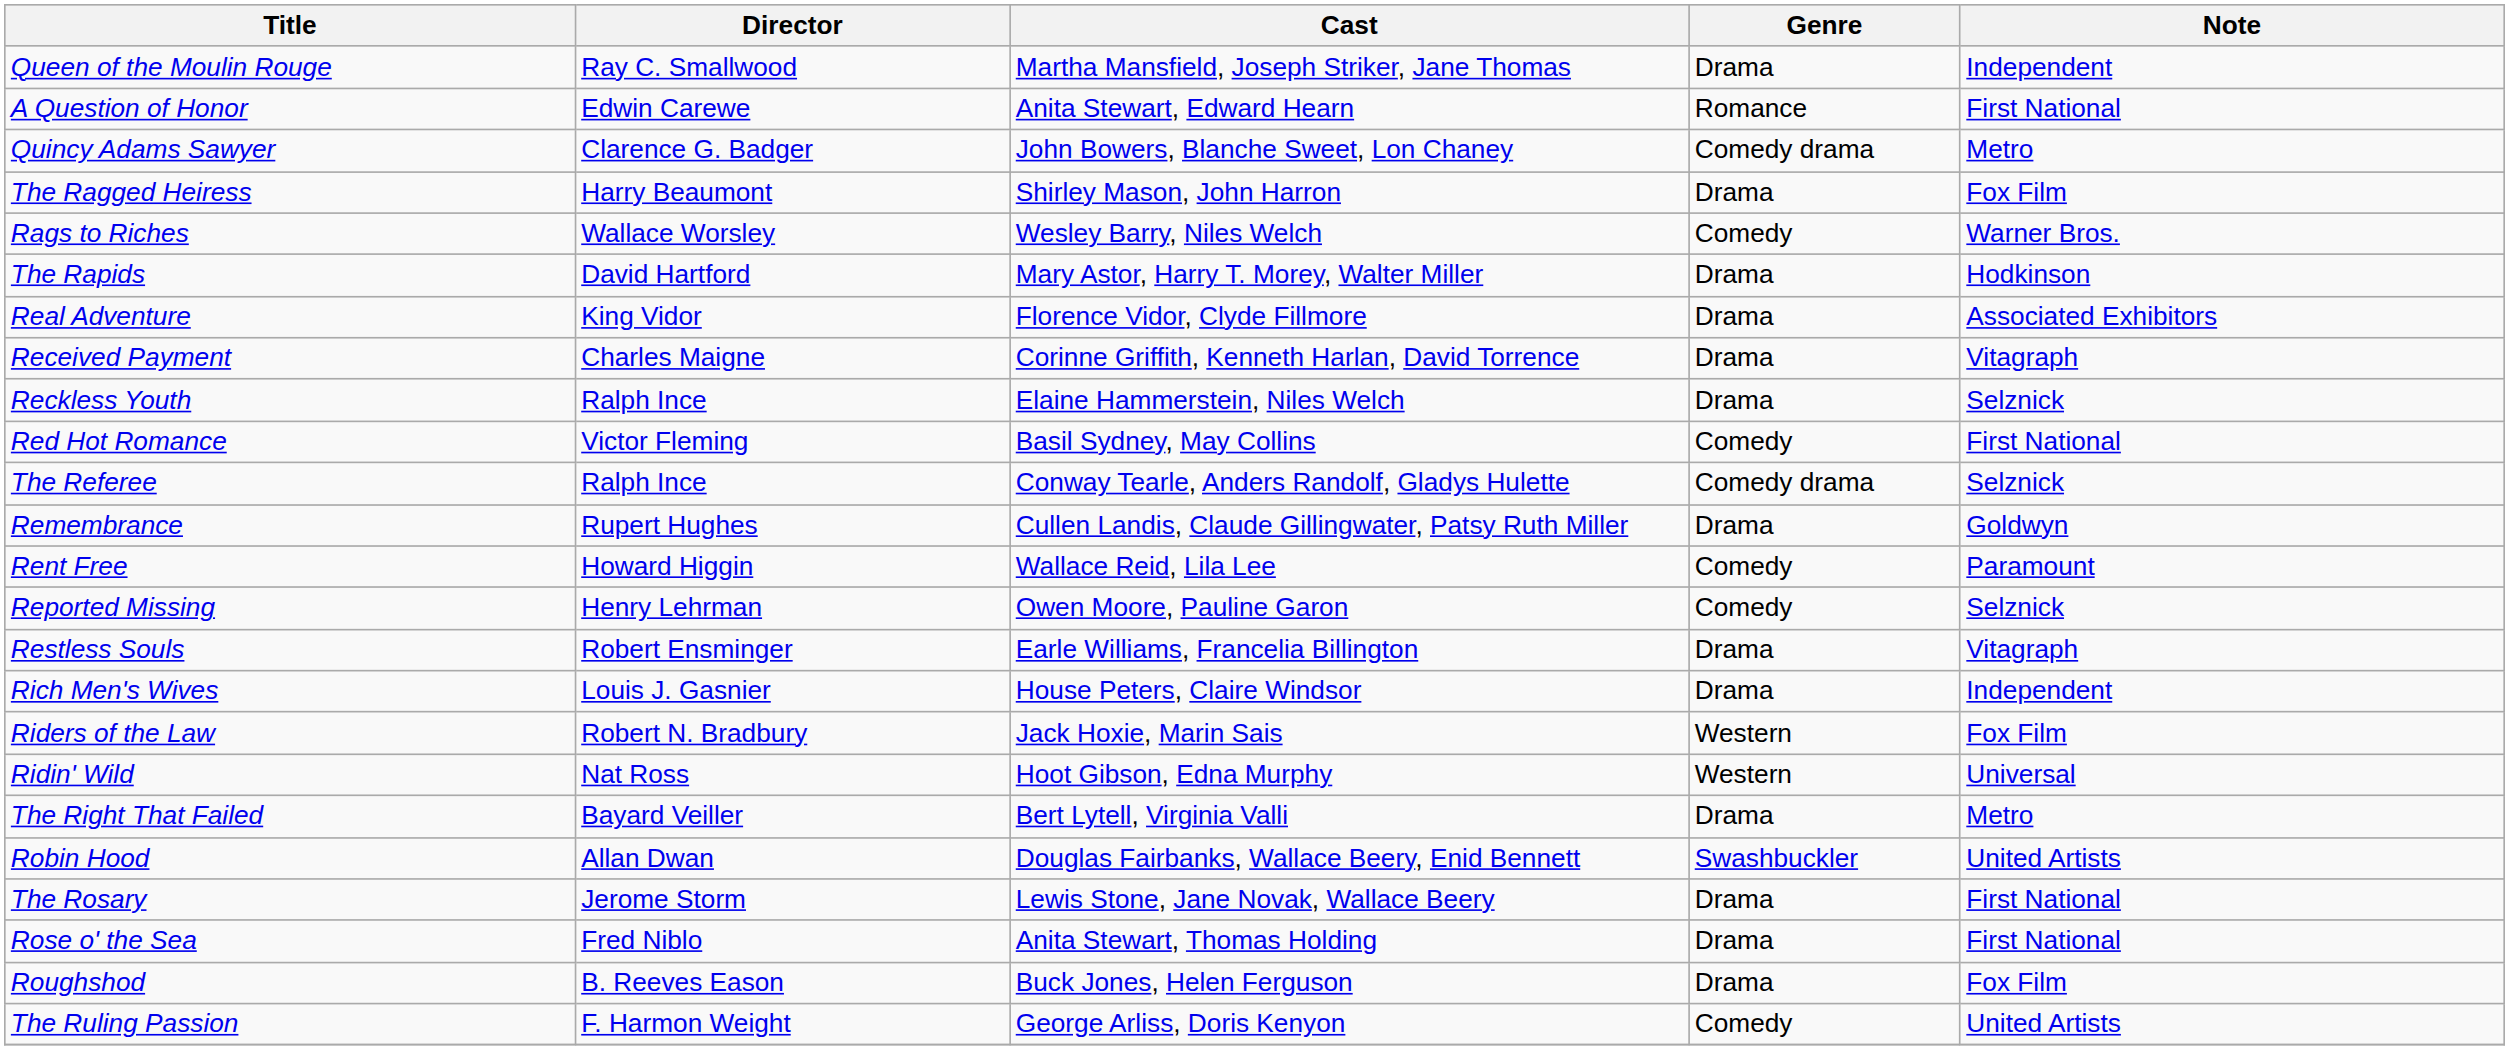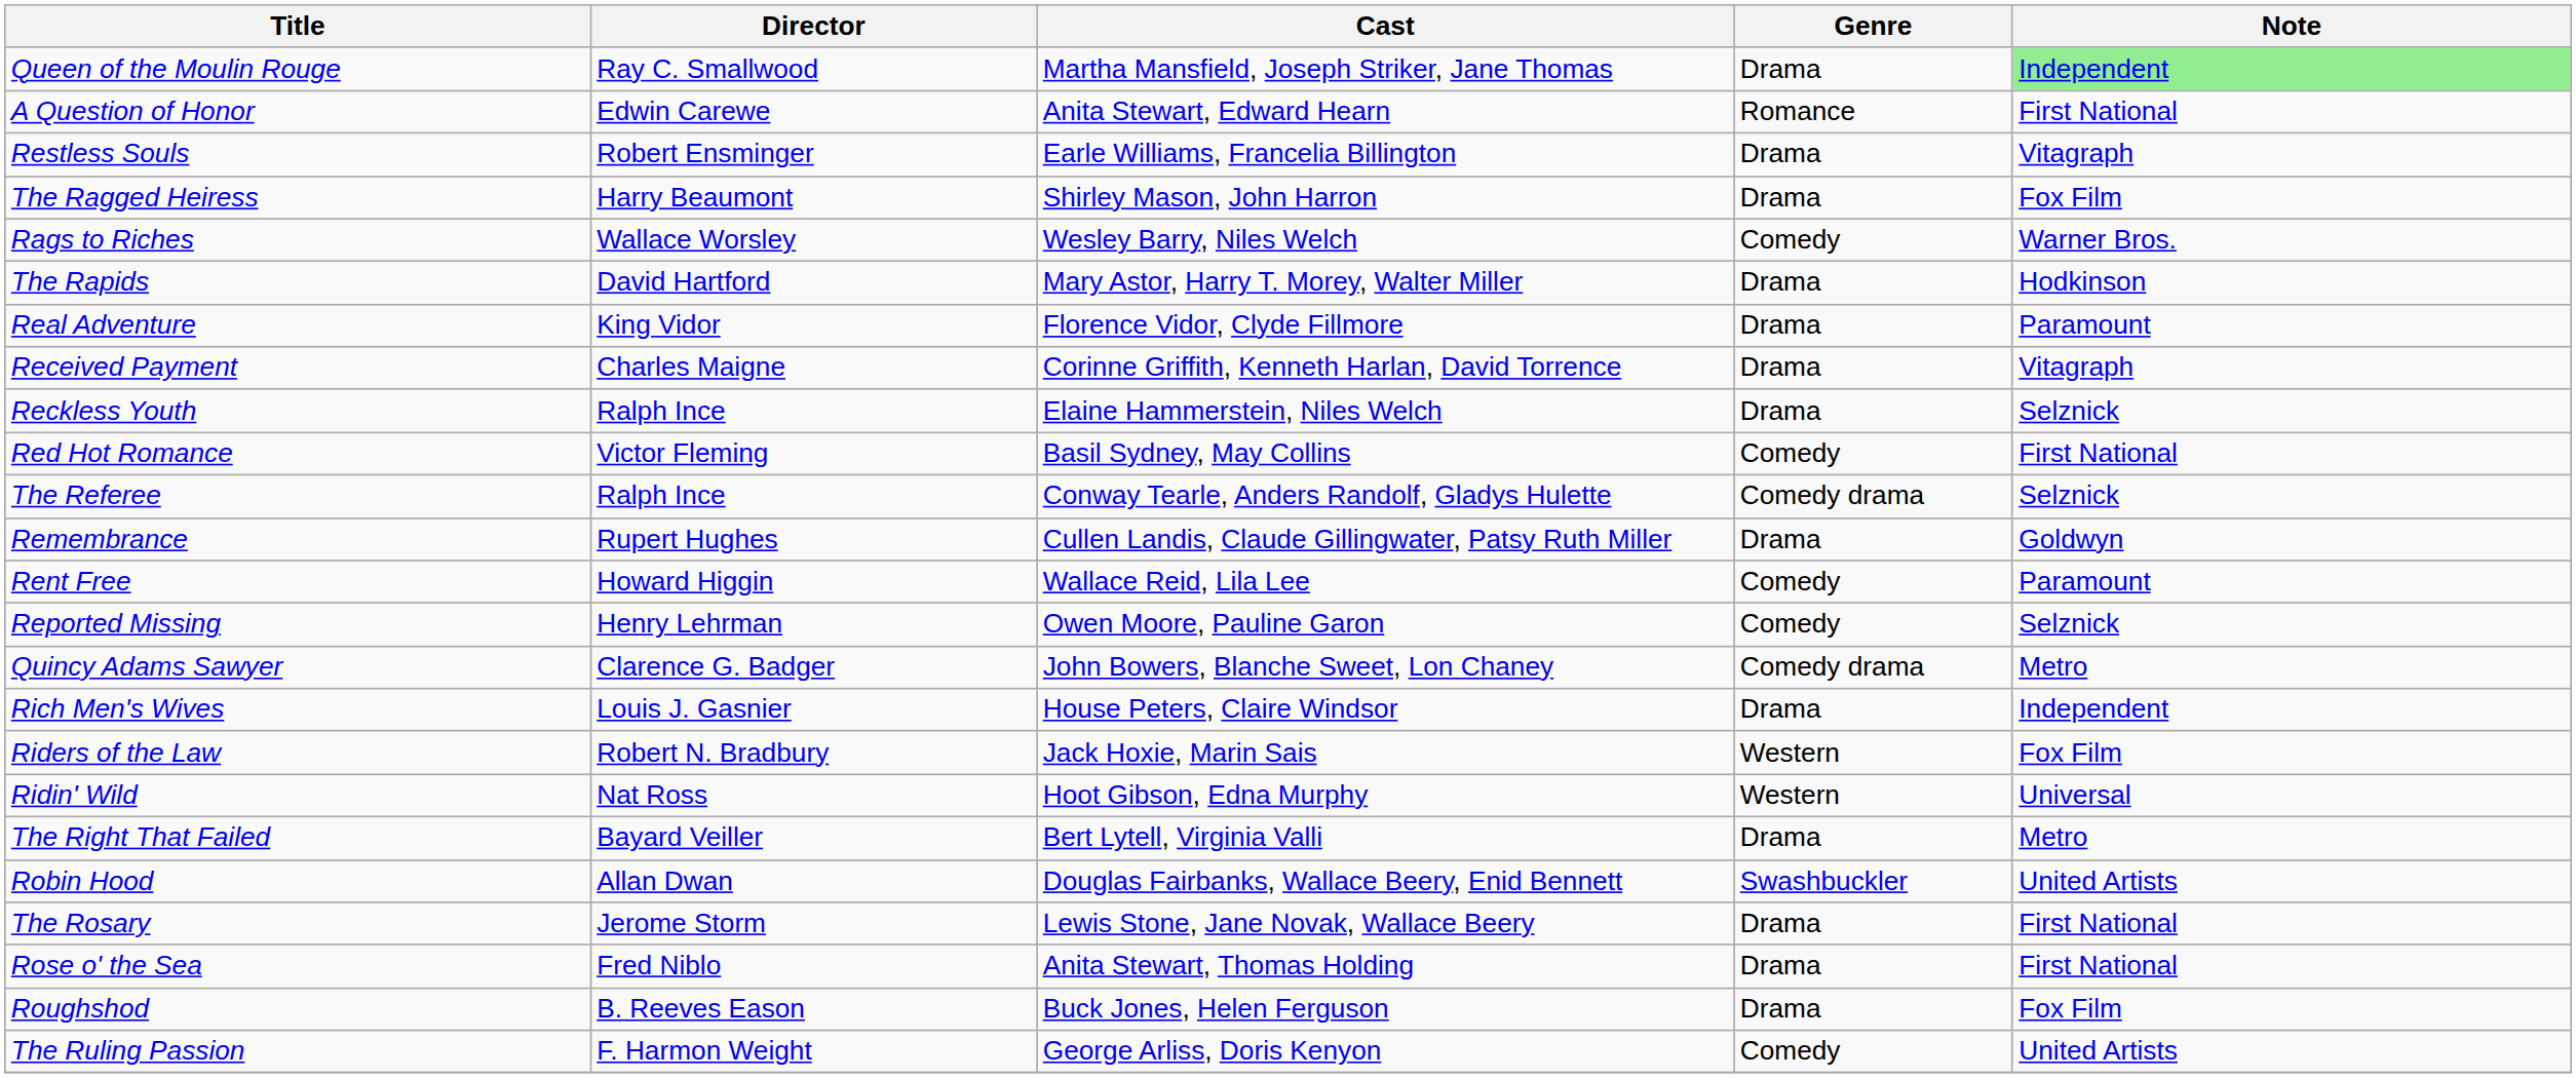 <table class="wikitable">
 <tr>
 <th style="width:21%;">Title</th>
 <th style="width:16%;">Director</th>
 <th style="width:25%;">Cast</th>
 <th style="width:10%;">Genre</th>
 <th style="width:20%;">Note</th>
 </tr>
 <tr>
 <td><em><a href='#'>Queen of the Moulin Rouge</a></em></td>
 <td><a href='#'>Ray C. Smallwood</a></td>
 <td><a href='#'>Martha Mansfield</a>, <a href='#'>Joseph Striker</a>, <a href='#'>Jane Thomas</a></td>
 <td>Drama</td>
-<td><a href='#'>Independent</a></td>
+<td style="background: lightgreen;"><a href='#'>Independent</a></td>
 </tr>
 <tr>
 <td><em><a href='#'>A Question of Honor</a></em></td>
 <td><a href='#'>Edwin Carewe</a></td>
 <td><a href='#'>Anita Stewart</a>, <a href='#'>Edward Hearn</a></td>
 <td>Romance</td>
 <td><a href='#'>First National</a></td>
 </tr>
 <tr>
-<td><em><a href='#'>Quincy Adams Sawyer</a></em></td>
-<td><a href='#'>Clarence G. Badger</a></td>
-<td><a href='#'>John Bowers</a>, <a href='#'>Blanche Sweet</a>, <a href='#'>Lon Chaney</a></td>
-<td>Comedy drama</td>
-<td><a href='#'>Metro</a></td>
+<td><em><a href='#'>Restless Souls</a></em></td>
+<td><a href='#'>Robert Ensminger</a></td>
+<td><a href='#'>Earle Williams</a>, <a href='#'>Francelia Billington</a></td>
+<td>Drama</td>
+<td><a href='#'>Vitagraph</a></td>
 </tr>
 <tr>
 <td><em><a href='#'>The Ragged Heiress</a></em></td>
 <td><a href='#'>Harry Beaumont</a></td>
 <td><a href='#'>Shirley Mason</a>, <a href='#'>John Harron</a></td>
 <td>Drama</td>
 <td><a href='#'>Fox Film</a></td>
 </tr>
 <tr>
 <td><em><a href='#'>Rags to Riches</a></em></td>
 <td><a href='#'>Wallace Worsley</a></td>
 <td><a href='#'>Wesley Barry</a>, <a href='#'>Niles Welch</a></td>
 <td>Comedy</td>
 <td><a href='#'>Warner Bros.</a></td>
 </tr>
 <tr>
 <td><em><a href='#'>The Rapids</a></em></td>
 <td><a href='#'>David Hartford</a></td>
 <td><a href='#'>Mary Astor</a>, <a href='#'>Harry T. Morey</a>, <a href='#'>Walter Miller</a></td>
 <td>Drama</td>
 <td><a href='#'>Hodkinson</a></td>
 </tr>
 <tr>
 <td><em><a href='#'>Real Adventure</a></em></td>
 <td><a href='#'>King Vidor</a></td>
 <td><a href='#'>Florence Vidor</a>, <a href='#'>Clyde Fillmore</a></td>
 <td>Drama</td>
-<td><a href='#'>Associated Exhibitors</a></td>
+<td><a href='#'>Paramount</a></td>
 </tr>
 <tr>
 <td><em><a href='#'>Received Payment</a></em></td>
 <td><a href='#'>Charles Maigne</a></td>
 <td><a href='#'>Corinne Griffith</a>, <a href='#'>Kenneth Harlan</a>, <a href='#'>David Torrence</a></td>
 <td>Drama</td>
 <td><a href='#'>Vitagraph</a></td>
 </tr>
 <tr>
 <td><em><a href='#'>Reckless Youth</a></em></td>
 <td><a href='#'>Ralph Ince</a></td>
 <td><a href='#'>Elaine Hammerstein</a>, <a href='#'>Niles Welch</a></td>
 <td>Drama</td>
 <td><a href='#'>Selznick</a></td>
 </tr>
 <tr>
 <td><em><a href='#'>Red Hot Romance</a></em></td>
 <td><a href='#'>Victor Fleming</a></td>
 <td><a href='#'>Basil Sydney</a>, <a href='#'>May Collins</a></td>
 <td>Comedy</td>
 <td><a href='#'>First National</a></td>
 </tr>
 <tr>
 <td><em><a href='#'>The Referee</a></em></td>
 <td><a href='#'>Ralph Ince</a></td>
 <td><a href='#'>Conway Tearle</a>, <a href='#'>Anders Randolf</a>, <a href='#'>Gladys Hulette</a></td>
 <td>Comedy drama</td>
 <td><a href='#'>Selznick</a></td>
 </tr>
 <tr>
 <td><em><a href='#'>Remembrance</a></em></td>
 <td><a href='#'>Rupert Hughes</a></td>
 <td><a href='#'>Cullen Landis</a>, <a href='#'>Claude Gillingwater</a>, <a href='#'>Patsy Ruth Miller</a></td>
 <td>Drama</td>
 <td><a href='#'>Goldwyn</a></td>
 </tr>
 <tr>
 <td><em><a href='#'>Rent Free</a></em></td>
 <td><a href='#'>Howard Higgin</a></td>
 <td><a href='#'>Wallace Reid</a>, <a href='#'>Lila Lee</a></td>
 <td>Comedy</td>
 <td><a href='#'>Paramount</a></td>
 </tr>
 <tr>
 <td><em><a href='#'>Reported Missing</a></em></td>
 <td><a href='#'>Henry Lehrman</a></td>
 <td><a href='#'>Owen Moore</a>, <a href='#'>Pauline Garon</a></td>
 <td>Comedy</td>
 <td><a href='#'>Selznick</a></td>
 </tr>
 <tr>
-<td><em><a href='#'>Restless Souls</a></em></td>
-<td><a href='#'>Robert Ensminger</a></td>
-<td><a href='#'>Earle Williams</a>, <a href='#'>Francelia Billington</a></td>
-<td>Drama</td>
-<td><a href='#'>Vitagraph</a></td>
+<td><em><a href='#'>Quincy Adams Sawyer</a></em></td>
+<td><a href='#'>Clarence G. Badger</a></td>
+<td><a href='#'>John Bowers</a>, <a href='#'>Blanche Sweet</a>, <a href='#'>Lon Chaney</a></td>
+<td>Comedy drama</td>
+<td><a href='#'>Metro</a></td>
 </tr>
 <tr>
 <td><em><a href='#'>Rich Men's Wives</a></em></td>
 <td><a href='#'>Louis J. Gasnier</a></td>
 <td><a href='#'>House Peters</a>, <a href='#'>Claire Windsor</a></td>
 <td>Drama</td>
 <td><a href='#'>Independent</a></td>
 </tr>
 <tr>
 <td><em><a href='#'>Riders of the Law</a></em></td>
 <td><a href='#'>Robert N. Bradbury</a></td>
 <td><a href='#'>Jack Hoxie</a>, <a href='#'>Marin Sais</a></td>
 <td>Western</td>
 <td><a href='#'>Fox Film</a></td>
 </tr>
 <tr>
 <td><em><a href='#'>Ridin' Wild</a></em></td>
 <td><a href='#'>Nat Ross</a></td>
 <td><a href='#'>Hoot Gibson</a>, <a href='#'>Edna Murphy</a></td>
 <td>Western</td>
 <td><a href='#'>Universal</a></td>
 </tr>
 <tr>
 <td><em><a href='#'>The Right That Failed</a></em></td>
 <td><a href='#'>Bayard Veiller</a></td>
 <td><a href='#'>Bert Lytell</a>, <a href='#'>Virginia Valli</a></td>
 <td>Drama</td>
 <td><a href='#'>Metro</a></td>
 </tr>
 <tr>
 <td><em><a href='#'>Robin Hood</a></em></td>
 <td><a href='#'>Allan Dwan</a></td>
 <td><a href='#'>Douglas Fairbanks</a>, <a href='#'>Wallace Beery</a>, <a href='#'>Enid Bennett</a></td>
 <td><a href='#'>Swashbuckler</a></td>
 <td><a href='#'>United Artists</a></td>
 </tr>
 <tr>
 <td><em><a href='#'>The Rosary</a></em></td>
 <td><a href='#'>Jerome Storm</a></td>
 <td><a href='#'>Lewis Stone</a>, <a href='#'>Jane Novak</a>, <a href='#'>Wallace Beery</a></td>
 <td>Drama</td>
 <td><a href='#'>First National</a></td>
 </tr>
 <tr>
 <td><em><a href='#'>Rose o' the Sea</a></em></td>
 <td><a href='#'>Fred Niblo</a></td>
 <td><a href='#'>Anita Stewart</a>, <a href='#'>Thomas Holding</a></td>
 <td>Drama</td>
 <td><a href='#'>First National</a></td>
 </tr>
 <tr>
 <td><em><a href='#'>Roughshod</a></em></td>
 <td><a href='#'>B. Reeves Eason</a></td>
 <td><a href='#'>Buck Jones</a>, <a href='#'>Helen Ferguson</a></td>
 <td>Drama</td>
 <td><a href='#'>Fox Film</a></td>
 </tr>
 <tr>
 <td><em><a href='#'>The Ruling Passion</a></em></td>
 <td><a href='#'>F. Harmon Weight</a></td>
 <td><a href='#'>George Arliss</a>, <a href='#'>Doris Kenyon</a></td>
 <td>Comedy</td>
 <td><a href='#'>United Artists</a></td>
 </tr>
 <tr>
 </tr>
 </table>
